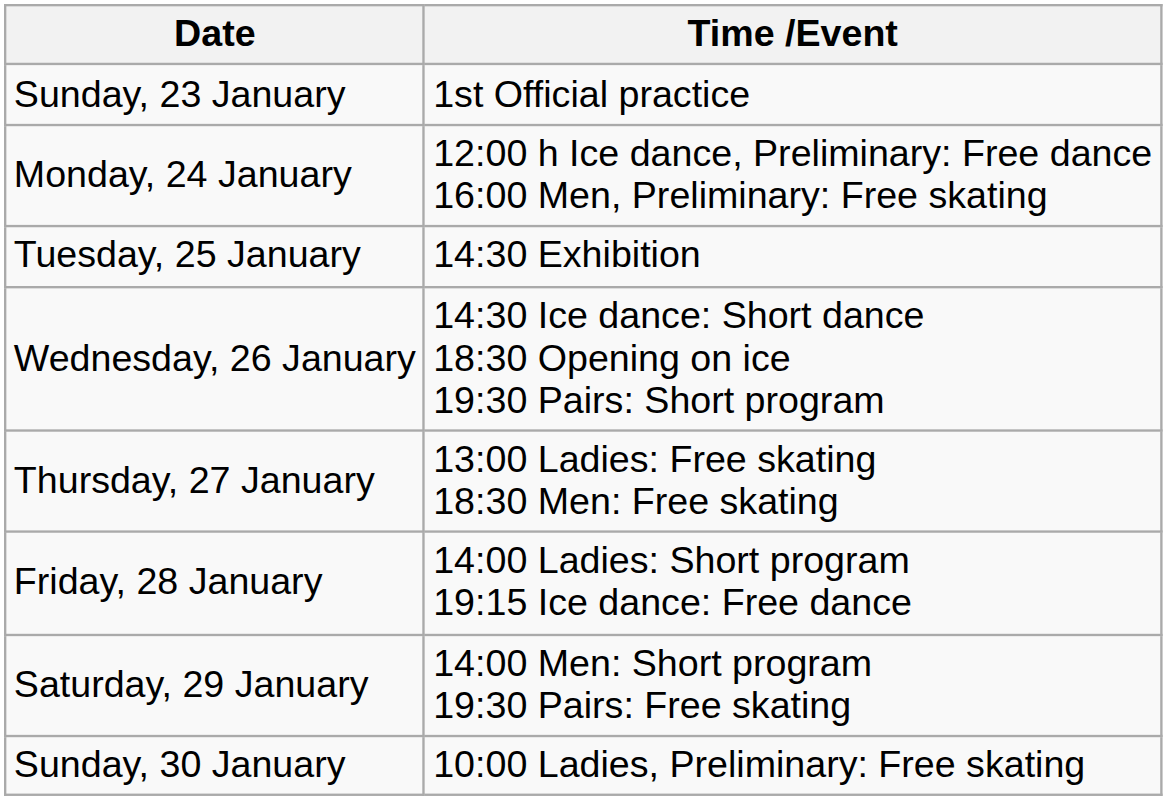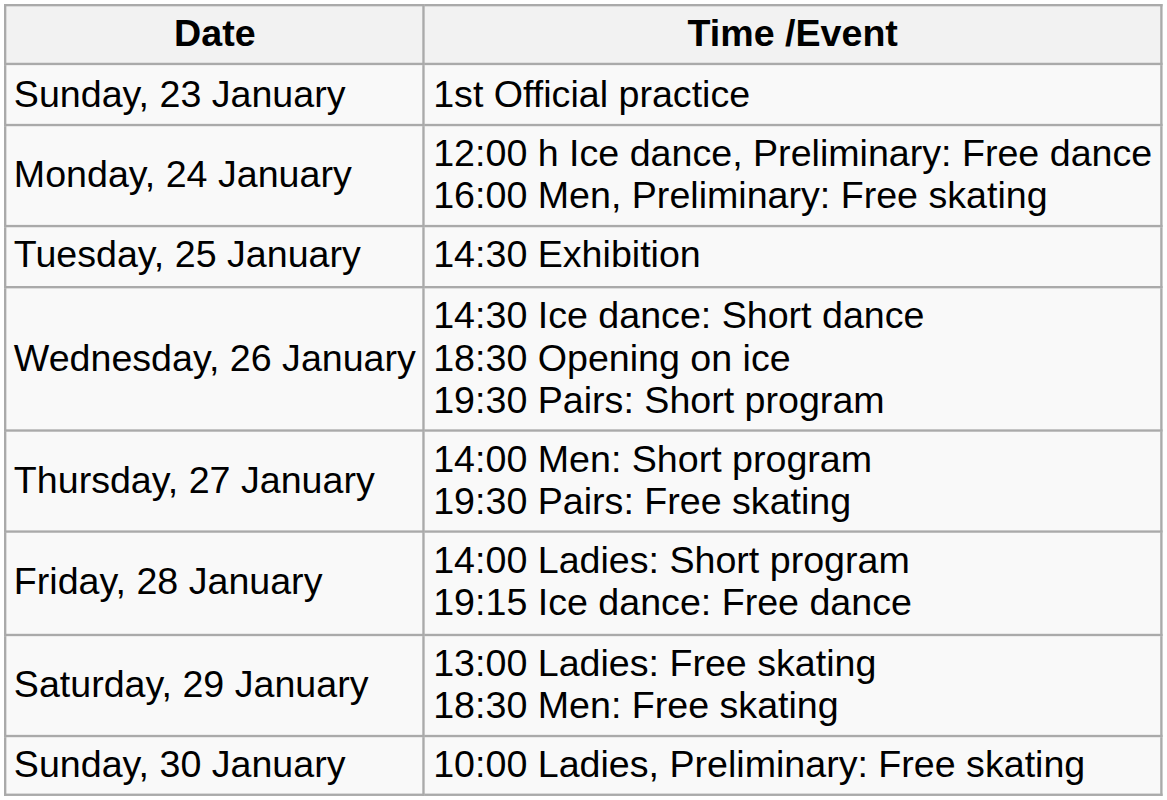 <table class="wikitable">
 <tr>
 <th>Date</th>
 <th>Time /Event</th>
 </tr>
 <tr>
 <td>Sunday, 23 January</td>
 <td>1st Official practice</td>
 </tr>
 <tr>
 <td>Monday, 24 January</td>
 <td>12:00 h Ice dance, Preliminary: Free dance <br> 16:00 Men, Preliminary: Free skating <br></td>
 </tr>
 <tr>
 <td>Tuesday, 25 January</td>
 <td>14:30 Exhibition</td>
 </tr>
 <tr>
 <td>Wednesday, 26 January</td>
 <td>14:30 Ice dance: Short dance <br> 18:30 Opening on ice <br> 19:30 Pairs: Short program</td>
 </tr>
 <tr>
 <td>Thursday, 27 January</td>
-<td>13:00 Ladies: Free skating <br> 18:30 Men: Free skating</td>
+<td>14:00 Men: Short program <br> 19:30 Pairs: Free skating</td>
 </tr>
 <tr>
 <td>Friday, 28 January</td>
 <td>14:00 Ladies: Short program <br> 19:15 Ice dance: Free dance</td>
 </tr>
 <tr>
 <td>Saturday, 29 January</td>
-<td>14:00 Men: Short program <br> 19:30 Pairs: Free skating</td>
+<td>13:00 Ladies: Free skating <br> 18:30 Men: Free skating</td>
 </tr>
 <tr>
 <td>Sunday, 30 January</td>
 <td>10:00 Ladies, Preliminary: Free skating</td>
 </tr>
 </table>
